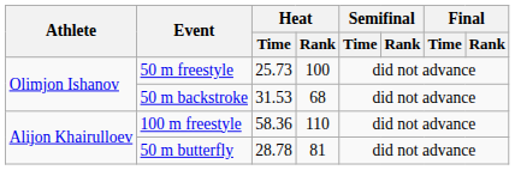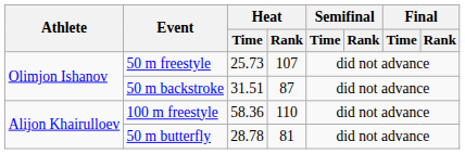 <table class="wikitable" style="text-align:center; font-size:90%">
 <tr>
 <th rowspan="2">Athlete</th>
 <th rowspan="2">Event</th>
 <th colspan="2">Heat</th>
 <th colspan="2">Semifinal</th>
 <th colspan="2">Final</th>
 </tr>
 <tr style="font-size:95%">
 <th>Time</th>
 <th>Rank</th>
 <th>Time</th>
 <th>Rank</th>
 <th>Time</th>
 <th>Rank</th>
 </tr>
 <tr>
 <td align=left rowspan=2><a href='#'>Olimjon Ishanov</a></td>
 <td align=left><a href='#'>50 m freestyle</a></td>
 <td>25.73</td>
-<td>100</td>
+<td>107</td>
 <td colspan=4>did not advance</td>
 </tr>
 <tr>
 <td align=left><a href='#'>50 m backstroke</a></td>
-<td>31.53</td>
-<td>68</td>
+<td>31.51</td>
+<td>87</td>
 <td colspan=4>did not advance</td>
 </tr>
 <tr>
 <td align=left rowspan=2><a href='#'>Alijon Khairulloev</a></td>
 <td align=left><a href='#'>100 m freestyle</a></td>
 <td>58.36</td>
 <td>110</td>
 <td colspan=4>did not advance</td>
 </tr>
 <tr>
 <td align=left><a href='#'>50 m butterfly</a></td>
 <td>28.78</td>
 <td>81</td>
 <td colspan=4>did not advance</td>
 </tr>
 </table>
